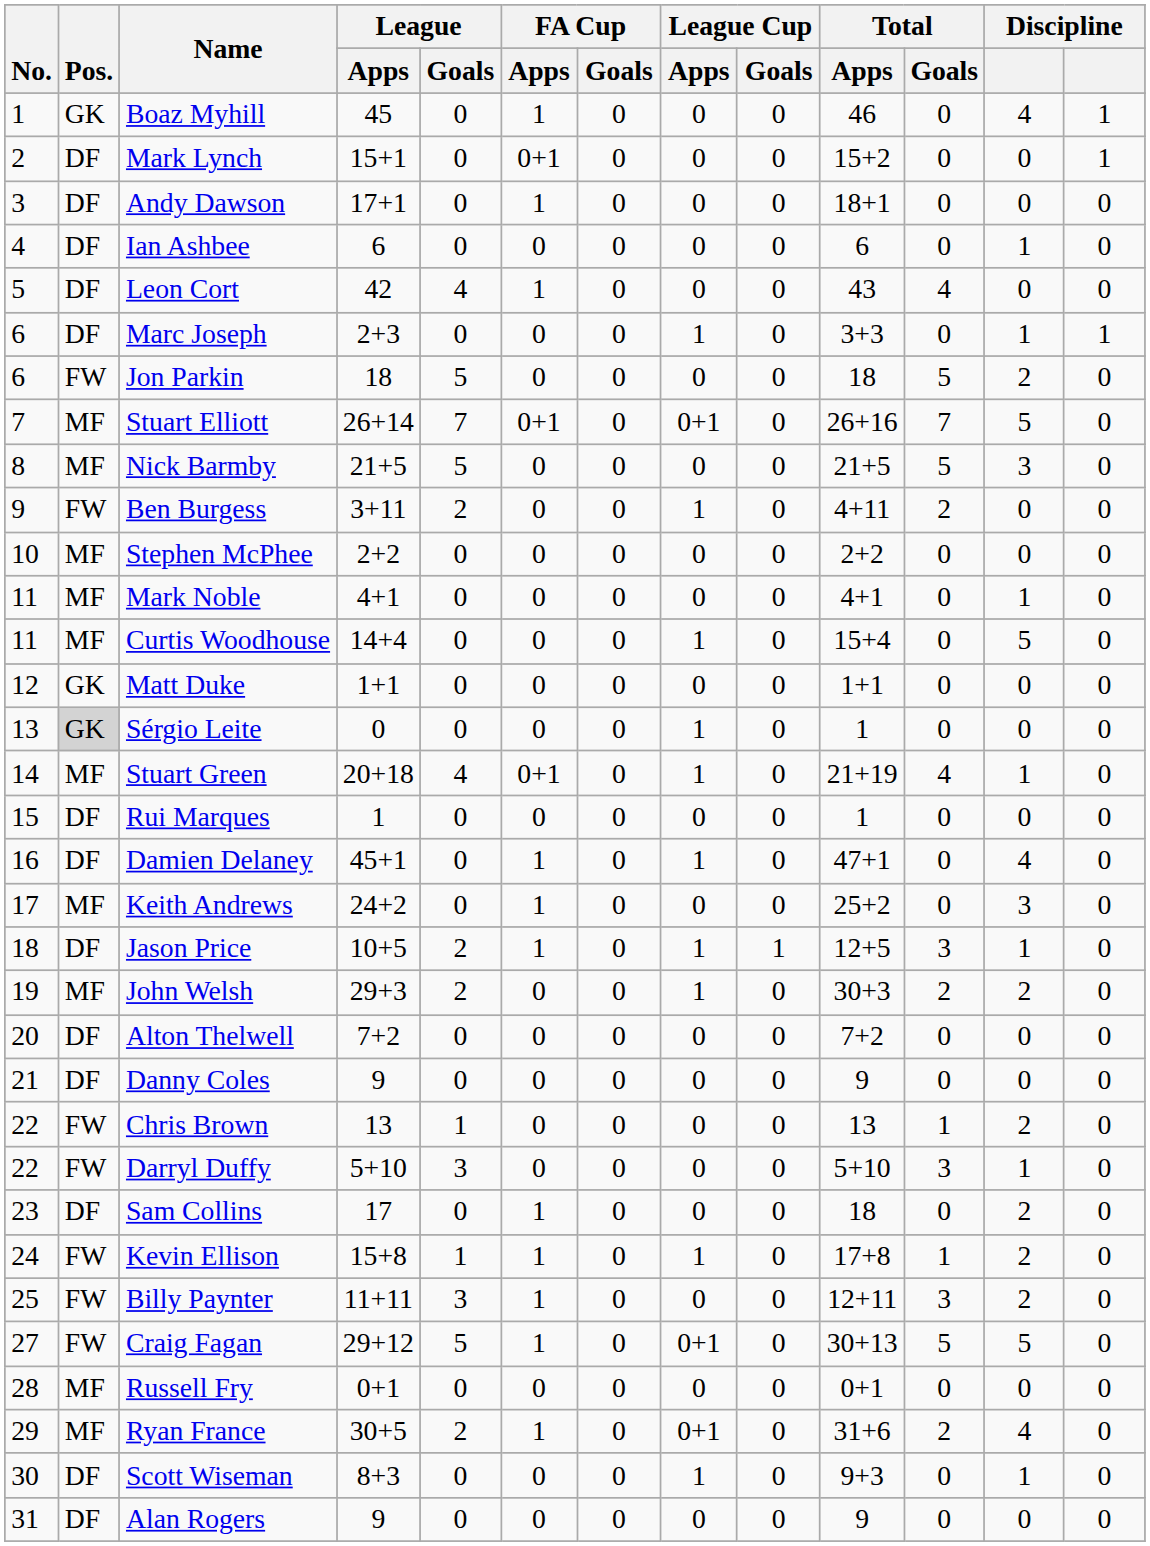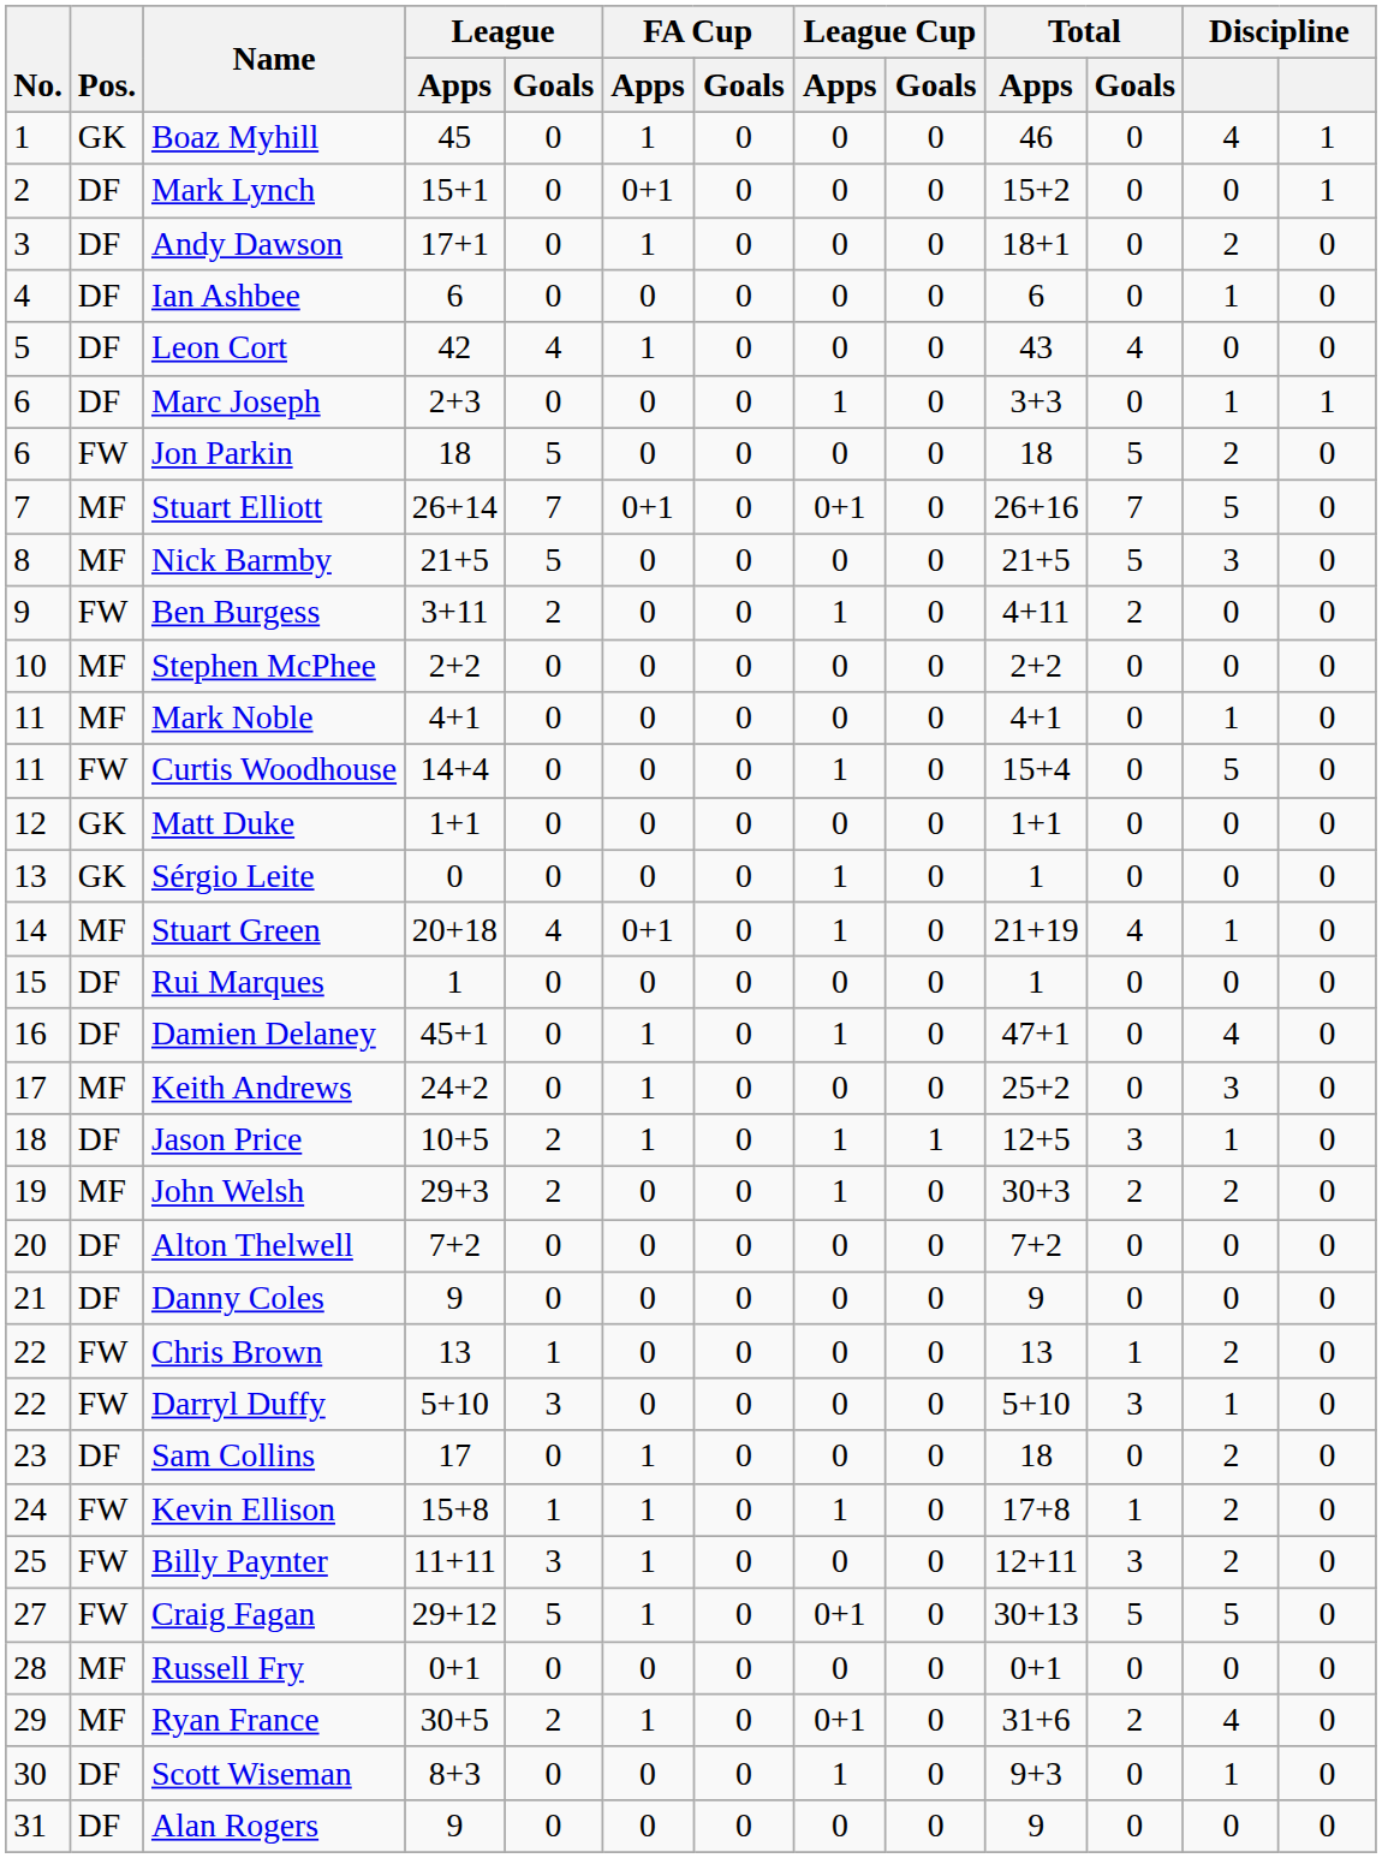 <table class="wikitable" style="text-align:center">
 <tr>
 <th rowspan="2" style="vertical-align:bottom;">No.</th>
 <th rowspan="2" style="vertical-align:bottom;">Pos.</th>
 <th rowspan="2">Name</th>
 <th colspan="2" style="width:85px;">League</th>
 <th colspan="2" style="width:85px;">FA Cup</th>
 <th colspan="2" style="width:85px;">League Cup</th>
 <th colspan="2" style="width:85px;">Total</th>
 <th colspan="2" style="width:85px;">Discipline</th>
 </tr>
 <tr>
 <th>Apps</th>
 <th>Goals</th>
 <th>Apps</th>
 <th>Goals</th>
 <th>Apps</th>
 <th>Goals</th>
 <th>Apps</th>
 <th>Goals</th>
 <th></th>
 <th></th>
 </tr>
 <tr>
 <td align="left">1</td>
 <td align="left">GK</td>
 <td align="left"> <a href='#'>Boaz Myhill</a></td>
 <td>45</td>
 <td>0</td>
 <td>1</td>
 <td>0</td>
 <td>0</td>
 <td>0</td>
 <td>46</td>
 <td>0</td>
 <td>4</td>
 <td>1</td>
 </tr>
 <tr>
 <td align="left">2</td>
 <td align="left">DF</td>
 <td align="left"> <a href='#'>Mark Lynch</a></td>
 <td>15+1</td>
 <td>0</td>
 <td>0+1</td>
 <td>0</td>
 <td>0</td>
 <td>0</td>
 <td>15+2</td>
 <td>0</td>
 <td>0</td>
 <td>1</td>
 </tr>
 <tr>
 <td align="left">3</td>
 <td align="left">DF</td>
 <td align="left"> <a href='#'>Andy Dawson</a></td>
 <td>17+1</td>
 <td>0</td>
 <td>1</td>
 <td>0</td>
 <td>0</td>
 <td>0</td>
 <td>18+1</td>
 <td>0</td>
-<td>0</td>
+<td>2</td>
 <td>0</td>
 </tr>
 <tr>
 <td align="left">4</td>
 <td align="left">DF</td>
 <td align="left"> <a href='#'>Ian Ashbee</a></td>
 <td>6</td>
 <td>0</td>
 <td>0</td>
 <td>0</td>
 <td>0</td>
 <td>0</td>
 <td>6</td>
 <td>0</td>
 <td>1</td>
 <td>0</td>
 </tr>
 <tr>
 <td align="left">5</td>
 <td align="left">DF</td>
 <td align="left"> <a href='#'>Leon Cort</a></td>
 <td>42</td>
 <td>4</td>
 <td>1</td>
 <td>0</td>
 <td>0</td>
 <td>0</td>
 <td>43</td>
 <td>4</td>
 <td>0</td>
 <td>0</td>
 </tr>
 <tr>
 <td align="left">6</td>
 <td align="left">DF</td>
 <td align="left"> <a href='#'>Marc Joseph</a></td>
 <td>2+3</td>
 <td>0</td>
 <td>0</td>
 <td>0</td>
 <td>1</td>
 <td>0</td>
 <td>3+3</td>
 <td>0</td>
 <td>1</td>
 <td>1</td>
 </tr>
 <tr>
 <td align="left">6</td>
 <td align="left">FW</td>
 <td align="left"> <a href='#'>Jon Parkin</a></td>
 <td>18</td>
 <td>5</td>
 <td>0</td>
 <td>0</td>
 <td>0</td>
 <td>0</td>
 <td>18</td>
 <td>5</td>
 <td>2</td>
 <td>0</td>
 </tr>
 <tr>
 <td align="left">7</td>
 <td align="left">MF</td>
 <td align="left"> <a href='#'>Stuart Elliott</a></td>
 <td>26+14</td>
 <td>7</td>
 <td>0+1</td>
 <td>0</td>
 <td>0+1</td>
 <td>0</td>
 <td>26+16</td>
 <td>7</td>
 <td>5</td>
 <td>0</td>
 </tr>
 <tr>
 <td align="left">8</td>
 <td align="left">MF</td>
 <td align="left"> <a href='#'>Nick Barmby</a></td>
 <td>21+5</td>
 <td>5</td>
 <td>0</td>
 <td>0</td>
 <td>0</td>
 <td>0</td>
 <td>21+5</td>
 <td>5</td>
 <td>3</td>
 <td>0</td>
 </tr>
 <tr>
 <td align="left">9</td>
 <td align="left">FW</td>
 <td align="left"> <a href='#'>Ben Burgess</a></td>
 <td>3+11</td>
 <td>2</td>
 <td>0</td>
 <td>0</td>
 <td>1</td>
 <td>0</td>
 <td>4+11</td>
 <td>2</td>
 <td>0</td>
 <td>0</td>
 </tr>
 <tr>
 <td align="left">10</td>
 <td align="left">MF</td>
 <td align="left"> <a href='#'>Stephen McPhee</a></td>
 <td>2+2</td>
 <td>0</td>
 <td>0</td>
 <td>0</td>
 <td>0</td>
 <td>0</td>
 <td>2+2</td>
 <td>0</td>
 <td>0</td>
 <td>0</td>
 </tr>
 <tr>
 <td align="left">11</td>
 <td align="left">MF</td>
 <td align="left"> <a href='#'>Mark Noble</a></td>
 <td>4+1</td>
 <td>0</td>
 <td>0</td>
 <td>0</td>
 <td>0</td>
 <td>0</td>
 <td>4+1</td>
 <td>0</td>
 <td>1</td>
 <td>0</td>
 </tr>
 <tr>
 <td align="left">11</td>
-<td align="left">MF</td>
+<td align="left">FW</td>
 <td align="left"> <a href='#'>Curtis Woodhouse</a></td>
 <td>14+4</td>
 <td>0</td>
 <td>0</td>
 <td>0</td>
 <td>1</td>
 <td>0</td>
 <td>15+4</td>
 <td>0</td>
 <td>5</td>
 <td>0</td>
 </tr>
 <tr>
 <td align="left">12</td>
 <td align="left">GK</td>
 <td align="left"> <a href='#'>Matt Duke</a></td>
 <td>1+1</td>
 <td>0</td>
 <td>0</td>
 <td>0</td>
 <td>0</td>
 <td>0</td>
 <td>1+1</td>
 <td>0</td>
 <td>0</td>
 <td>0</td>
 </tr>
 <tr>
 <td align="left">13</td>
-<td align="left" style="background: lightgrey;">GK</td>
+<td align="left">GK</td>
 <td align="left"> <a href='#'>Sérgio Leite</a></td>
 <td>0</td>
 <td>0</td>
 <td>0</td>
 <td>0</td>
 <td>1</td>
 <td>0</td>
 <td>1</td>
 <td>0</td>
 <td>0</td>
 <td>0</td>
 </tr>
 <tr>
 <td align="left">14</td>
 <td align="left">MF</td>
 <td align="left"> <a href='#'>Stuart Green</a></td>
 <td>20+18</td>
 <td>4</td>
 <td>0+1</td>
 <td>0</td>
 <td>1</td>
 <td>0</td>
 <td>21+19</td>
 <td>4</td>
 <td>1</td>
 <td>0</td>
 </tr>
 <tr>
 <td align="left">15</td>
 <td align="left">DF</td>
 <td align="left"> <a href='#'>Rui Marques</a></td>
 <td>1</td>
 <td>0</td>
 <td>0</td>
 <td>0</td>
 <td>0</td>
 <td>0</td>
 <td>1</td>
 <td>0</td>
 <td>0</td>
 <td>0</td>
 </tr>
 <tr>
 <td align="left">16</td>
 <td align="left">DF</td>
 <td align="left"> <a href='#'>Damien Delaney</a></td>
 <td>45+1</td>
 <td>0</td>
 <td>1</td>
 <td>0</td>
 <td>1</td>
 <td>0</td>
 <td>47+1</td>
 <td>0</td>
 <td>4</td>
 <td>0</td>
 </tr>
 <tr>
 <td align="left">17</td>
 <td align="left">MF</td>
 <td align="left"> <a href='#'>Keith Andrews</a></td>
 <td>24+2</td>
 <td>0</td>
 <td>1</td>
 <td>0</td>
 <td>0</td>
 <td>0</td>
 <td>25+2</td>
 <td>0</td>
 <td>3</td>
 <td>0</td>
 </tr>
 <tr>
 <td align="left">18</td>
 <td align="left">DF</td>
 <td align="left"> <a href='#'>Jason Price</a></td>
 <td>10+5</td>
 <td>2</td>
 <td>1</td>
 <td>0</td>
 <td>1</td>
 <td>1</td>
 <td>12+5</td>
 <td>3</td>
 <td>1</td>
 <td>0</td>
 </tr>
 <tr>
 <td align="left">19</td>
 <td align="left">MF</td>
 <td align="left"> <a href='#'>John Welsh</a></td>
 <td>29+3</td>
 <td>2</td>
 <td>0</td>
 <td>0</td>
 <td>1</td>
 <td>0</td>
 <td>30+3</td>
 <td>2</td>
 <td>2</td>
 <td>0</td>
 </tr>
 <tr>
 <td align="left">20</td>
 <td align="left">DF</td>
 <td align="left"> <a href='#'>Alton Thelwell</a></td>
 <td>7+2</td>
 <td>0</td>
 <td>0</td>
 <td>0</td>
 <td>0</td>
 <td>0</td>
 <td>7+2</td>
 <td>0</td>
 <td>0</td>
 <td>0</td>
 </tr>
 <tr>
 <td align="left">21</td>
 <td align="left">DF</td>
 <td align="left"> <a href='#'>Danny Coles</a></td>
 <td>9</td>
 <td>0</td>
 <td>0</td>
 <td>0</td>
 <td>0</td>
 <td>0</td>
 <td>9</td>
 <td>0</td>
 <td>0</td>
 <td>0</td>
 </tr>
 <tr>
 <td align="left">22</td>
 <td align="left">FW</td>
 <td align="left"> <a href='#'>Chris Brown</a></td>
 <td>13</td>
 <td>1</td>
 <td>0</td>
 <td>0</td>
 <td>0</td>
 <td>0</td>
 <td>13</td>
 <td>1</td>
 <td>2</td>
 <td>0</td>
 </tr>
 <tr>
 <td align="left">22</td>
 <td align="left">FW</td>
 <td align="left"> <a href='#'>Darryl Duffy</a></td>
 <td>5+10</td>
 <td>3</td>
 <td>0</td>
 <td>0</td>
 <td>0</td>
 <td>0</td>
 <td>5+10</td>
 <td>3</td>
 <td>1</td>
 <td>0</td>
 </tr>
 <tr>
 <td align="left">23</td>
 <td align="left">DF</td>
 <td align="left"> <a href='#'>Sam Collins</a></td>
 <td>17</td>
 <td>0</td>
 <td>1</td>
 <td>0</td>
 <td>0</td>
 <td>0</td>
 <td>18</td>
 <td>0</td>
 <td>2</td>
 <td>0</td>
 </tr>
 <tr>
 <td align="left">24</td>
 <td align="left">FW</td>
 <td align="left"> <a href='#'>Kevin Ellison</a></td>
 <td>15+8</td>
 <td>1</td>
 <td>1</td>
 <td>0</td>
 <td>1</td>
 <td>0</td>
 <td>17+8</td>
 <td>1</td>
 <td>2</td>
 <td>0</td>
 </tr>
 <tr>
 <td align="left">25</td>
 <td align="left">FW</td>
 <td align="left"> <a href='#'>Billy Paynter</a></td>
 <td>11+11</td>
 <td>3</td>
 <td>1</td>
 <td>0</td>
 <td>0</td>
 <td>0</td>
 <td>12+11</td>
 <td>3</td>
 <td>2</td>
 <td>0</td>
 </tr>
 <tr>
 <td align="left">27</td>
 <td align="left">FW</td>
 <td align="left"> <a href='#'>Craig Fagan</a></td>
 <td>29+12</td>
 <td>5</td>
 <td>1</td>
 <td>0</td>
 <td>0+1</td>
 <td>0</td>
 <td>30+13</td>
 <td>5</td>
 <td>5</td>
 <td>0</td>
 </tr>
 <tr>
 <td align="left">28</td>
 <td align="left">MF</td>
 <td align="left"> <a href='#'>Russell Fry</a></td>
 <td>0+1</td>
 <td>0</td>
 <td>0</td>
 <td>0</td>
 <td>0</td>
 <td>0</td>
 <td>0+1</td>
 <td>0</td>
 <td>0</td>
 <td>0</td>
 </tr>
 <tr>
 <td align="left">29</td>
 <td align="left">MF</td>
 <td align="left"> <a href='#'>Ryan France</a></td>
 <td>30+5</td>
 <td>2</td>
 <td>1</td>
 <td>0</td>
 <td>0+1</td>
 <td>0</td>
 <td>31+6</td>
 <td>2</td>
 <td>4</td>
 <td>0</td>
 </tr>
 <tr>
 <td align="left">30</td>
 <td align="left">DF</td>
 <td align="left"> <a href='#'>Scott Wiseman</a></td>
 <td>8+3</td>
 <td>0</td>
 <td>0</td>
 <td>0</td>
 <td>1</td>
 <td>0</td>
 <td>9+3</td>
 <td>0</td>
 <td>1</td>
 <td>0</td>
 </tr>
 <tr>
 <td align="left">31</td>
 <td align="left">DF</td>
 <td align="left"> <a href='#'>Alan Rogers</a></td>
 <td>9</td>
 <td>0</td>
 <td>0</td>
 <td>0</td>
 <td>0</td>
 <td>0</td>
 <td>9</td>
 <td>0</td>
 <td>0</td>
 <td>0</td>
 </tr>
 </table>
